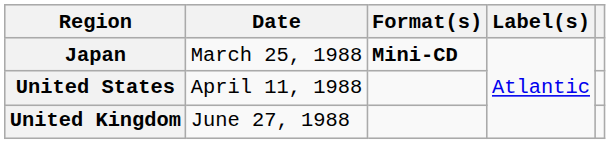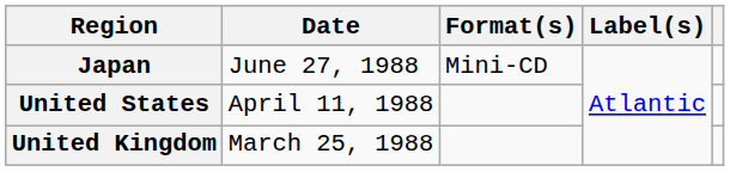 <table class="wikitable plainrowheaders">
 <tr>
 <th scope="col">Region</th>
 <th scope="col">Date</th>
 <th scope="col">Format(s)</th>
 <th scope="col">Label(s)</th>
 <th scope="col"></th>
 </tr>
 <tr>
 <th scope="row">Japan</th>
-<td>March 25, 1988</td>
-<td><strong>Mini-CD</strong></td>
+<td>June 27, 1988</td>
+<td>Mini-CD</td>
 <td rowspan="3"><a href='#'>Atlantic</a></td>
 <td></td>
 </tr>
 <tr>
 <th scope="row">United States</th>
 <td>April 11, 1988</td>
 <td></td>
 <td></td>
 </tr>
 <tr>
 <th scope="row">United Kingdom</th>
-<td>June 27, 1988</td>
+<td>March 25, 1988</td>
 <td></td>
 <td></td>
 </tr>
 </table>
